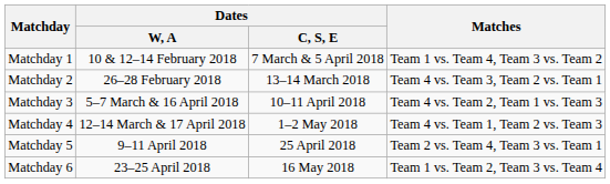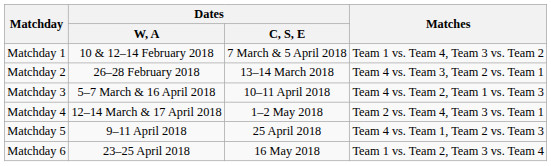 <table class="wikitable" style="text-align:center">
 <tr>
 <th rowspan=2>Matchday</th>
 <th colspan=2>Dates</th>
 <th rowspan=2>Matches</th>
 </tr>
 <tr>
 <th>W, A</th>
 <th>C, S, E</th>
 </tr>
 <tr>
 <td>Matchday 1</td>
 <td>10 & 12–14 February 2018</td>
 <td>7 March & 5 April 2018</td>
 <td>Team 1 vs. Team 4, Team 3 vs. Team 2</td>
 </tr>
 <tr>
 <td>Matchday 2</td>
 <td>26–28 February 2018</td>
 <td>13–14 March 2018</td>
 <td>Team 4 vs. Team 3, Team 2 vs. Team 1</td>
 </tr>
 <tr>
 <td>Matchday 3</td>
 <td>5–7 March & 16 April 2018</td>
 <td>10–11 April 2018</td>
 <td>Team 4 vs. Team 2, Team 1 vs. Team 3</td>
 </tr>
 <tr>
 <td>Matchday 4</td>
 <td>12–14 March & 17 April 2018</td>
 <td>1–2 May 2018</td>
-<td>Team 4 vs. Team 1, Team 2 vs. Team 3</td>
+<td>Team 2 vs. Team 4, Team 3 vs. Team 1</td>
 </tr>
 <tr>
 <td>Matchday 5</td>
 <td>9–11 April 2018</td>
 <td>25 April 2018</td>
-<td>Team 2 vs. Team 4, Team 3 vs. Team 1</td>
+<td>Team 4 vs. Team 1, Team 2 vs. Team 3</td>
 </tr>
 <tr>
 <td>Matchday 6</td>
 <td>23–25 April 2018</td>
 <td>16 May 2018</td>
 <td>Team 1 vs. Team 2, Team 3 vs. Team 4</td>
 </tr>
 </table>
